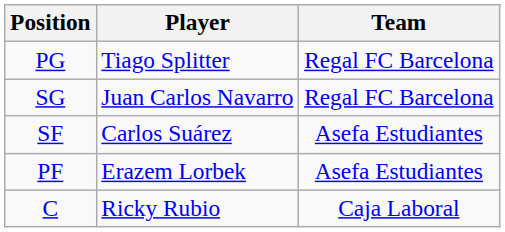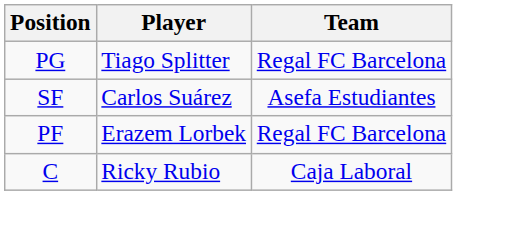 <table class="wikitable sortable" style="text-align: center;">
 <tr>
 <th align="center">Position</th>
 <th align="center">Player</th>
 <th align="center">Team</th>
 </tr>
 <tr>
 <td><a href='#'>PG</a></td>
 <td align="left"> <a href='#'>Tiago Splitter</a></td>
 <td><a href='#'>Regal FC Barcelona</a></td>
 </tr>
 <tr>
-<td><a href='#'>SG</a></td>
-<td align="left"> <a href='#'>Juan Carlos Navarro</a></td>
-<td><a href='#'>Regal FC Barcelona</a></td>
-</tr>
-<tr>
 <td><a href='#'>SF</a></td>
 <td align="left"> <a href='#'>Carlos Suárez</a></td>
 <td><a href='#'>Asefa Estudiantes</a></td>
 </tr>
 <tr>
 <td><a href='#'>PF</a></td>
 <td align="left"> <a href='#'>Erazem Lorbek</a></td>
-<td><a href='#'>Asefa Estudiantes</a></td>
+<td><a href='#'>Regal FC Barcelona</a></td>
 </tr>
 <tr>
 <td><a href='#'>C</a></td>
 <td align="left"> <a href='#'>Ricky Rubio</a></td>
 <td><a href='#'>Caja Laboral</a></td>
 </tr>
 </table>
